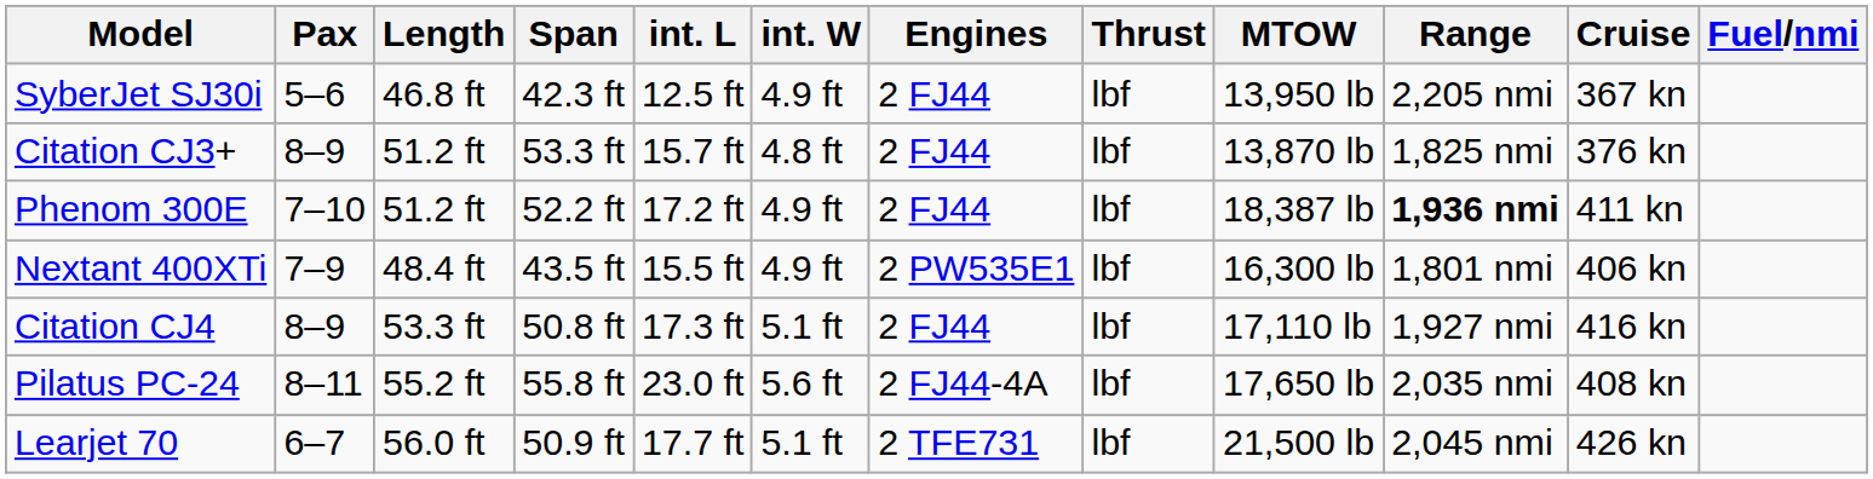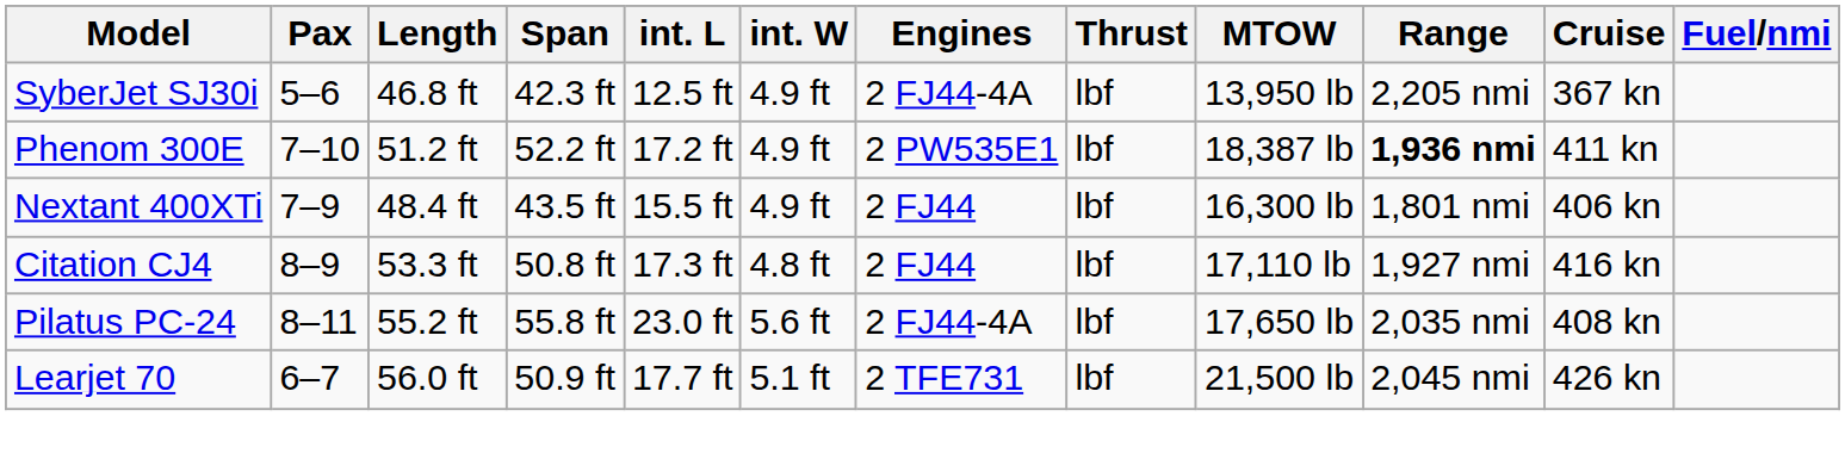 <table class="wikitable sortable">
 <tr>
 <th>Model</th>
 <th>Pax</th>
 <th>Length</th>
 <th>Span</th>
 <th>int. L</th>
 <th>int. W</th>
 <th>Engines</th>
 <th>Thrust</th>
 <th>MTOW</th>
 <th>Range</th>
 <th>Cruise</th>
 <th><a href='#'>Fuel</a>/<a href='#'>nmi</a></th>
 </tr>
 <tr>
 <td><a href='#'>SyberJet SJ30i</a> </td>
 <td>5–6</td>
 <td>46.8 ft</td>
 <td>42.3 ft</td>
 <td>12.5 ft</td>
 <td>4.9 ft</td>
-<td>2 <a href='#'>FJ44</a></td>
+<td>2 <a href='#'>FJ44</a>-4A</td>
 <td> lbf</td>
 <td>13,950 lb</td>
 <td>2,205 nmi</td>
 <td>367 kn</td>
-<td></td>
-</tr>
-<tr>
-<td><a href='#'>Citation CJ3</a>+	 </td>
-<td>8–9</td>
-<td>51.2 ft</td>
-<td>53.3 ft</td>
-<td>15.7 ft</td>
-<td>4.8 ft</td>
-<td>2 <a href='#'>FJ44</a></td>
-<td> lbf</td>
-<td>13,870 lb</td>
-<td>1,825 nmi</td>
-<td>376 kn</td>
 <td></td>
 </tr>
 <tr>
 <td><a href='#'>Phenom 300E</a> </td>
 <td>7–10</td>
 <td>51.2 ft</td>
 <td>52.2 ft</td>
 <td>17.2 ft</td>
 <td>4.9 ft</td>
-<td>2 <a href='#'>FJ44</a></td>
+<td>2 <a href='#'>PW535E1</a></td>
 <td> lbf</td>
 <td>18,387 lb</td>
 <td><strong>1,936 nmi</strong></td>
 <td>411 kn</td>
 <td></td>
 </tr>
 <tr>
 <td><a href='#'>Nextant 400XTi</a> </td>
 <td>7–9</td>
 <td>48.4 ft</td>
 <td>43.5 ft</td>
 <td>15.5 ft</td>
 <td>4.9 ft</td>
-<td>2 <a href='#'>PW535E1</a></td>
+<td>2 <a href='#'>FJ44</a></td>
 <td> lbf</td>
 <td>16,300 lb</td>
 <td>1,801 nmi</td>
 <td>406 kn</td>
 <td></td>
 </tr>
 <tr>
 <td><a href='#'>Citation CJ4</a> </td>
 <td>8–9</td>
 <td>53.3 ft</td>
 <td>50.8 ft</td>
 <td>17.3 ft</td>
-<td>5.1 ft</td>
+<td>4.8 ft</td>
 <td>2 <a href='#'>FJ44</a></td>
 <td> lbf</td>
 <td>17,110 lb</td>
 <td>1,927 nmi</td>
 <td>416 kn</td>
 <td></td>
 </tr>
 <tr>
 <td><a href='#'>Pilatus PC-24</a> </td>
 <td>8–11</td>
 <td>55.2 ft</td>
 <td>55.8 ft</td>
 <td>23.0 ft</td>
 <td>5.6 ft</td>
 <td>2 <a href='#'>FJ44</a>-4A</td>
 <td> lbf</td>
 <td>17,650 lb</td>
 <td>2,035 nmi</td>
 <td>408 kn</td>
 <td></td>
 </tr>
 <tr>
 <td><a href='#'>Learjet 70</a> </td>
 <td>6–7</td>
 <td>56.0 ft</td>
 <td>50.9 ft</td>
 <td>17.7 ft</td>
 <td>5.1 ft</td>
 <td>2 <a href='#'>TFE731</a></td>
 <td> lbf</td>
 <td>21,500 lb</td>
 <td>2,045 nmi</td>
 <td>426 kn</td>
 <td></td>
 </tr>
 </table>
